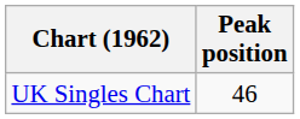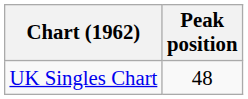 <table class="wikitable">
 <tr>
 <th align="center">Chart (1962)</th>
 <th align="center">Peak<br>position</th>
 </tr>
 <tr>
 <td align="left"><a href='#'>UK Singles Chart</a></td>
-<td align="center">46</td>
+<td align="center">48</td>
 </tr>
 </table>
